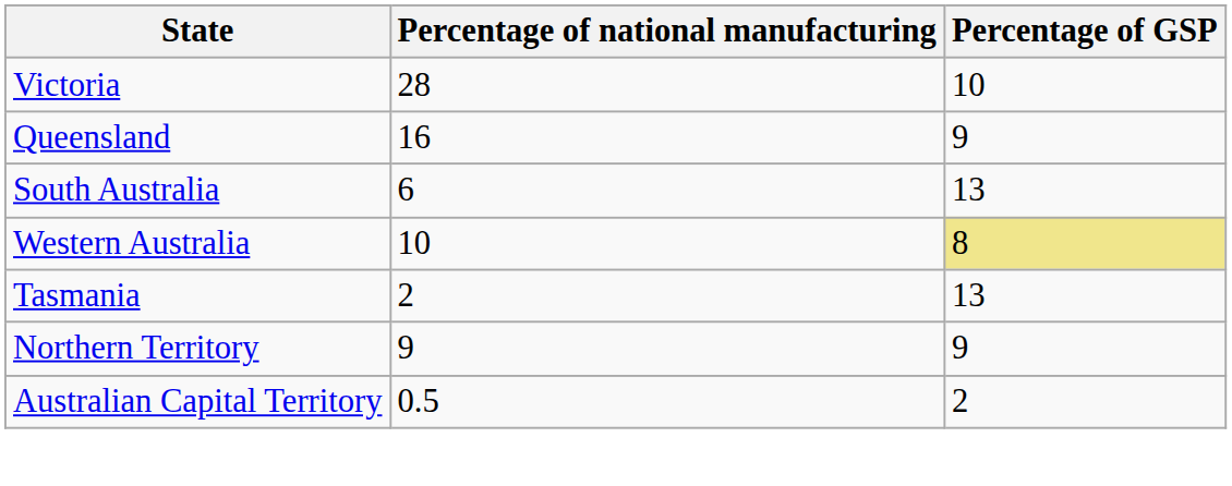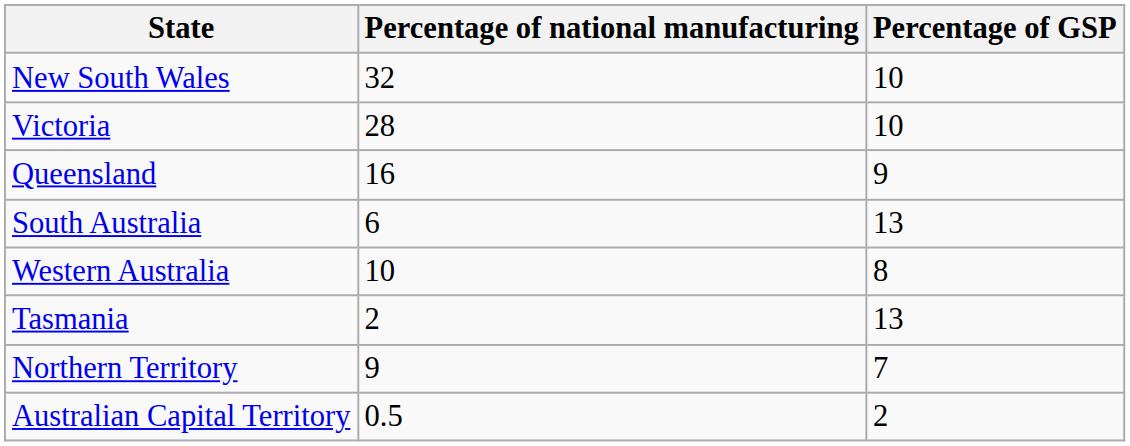 <table class="wikitable">
 <tr>
 <th>State</th>
 <th>Percentage of national manufacturing</th>
 <th>Percentage of GSP</th>
+</tr>
+<tr>
+<td><a href='#'>New South Wales</a></td>
+<td>32</td>
+<td>10</td>
 </tr>
 <tr>
 <td><a href='#'>Victoria</a></td>
 <td>28</td>
 <td>10</td>
 </tr>
 <tr>
 <td><a href='#'>Queensland</a></td>
 <td>16</td>
 <td>9</td>
 </tr>
 <tr>
 <td><a href='#'>South Australia</a></td>
 <td>6</td>
 <td>13</td>
 </tr>
 <tr>
 <td><a href='#'>Western Australia</a></td>
 <td>10</td>
-<td style="background: khaki;">8</td>
+<td>8</td>
 </tr>
 <tr>
 <td><a href='#'>Tasmania</a></td>
 <td>2</td>
 <td>13</td>
 </tr>
 <tr>
 <td><a href='#'>Northern Territory</a></td>
 <td>9</td>
-<td>9</td>
+<td>7</td>
 </tr>
 <tr>
 <td><a href='#'>Australian Capital Territory</a></td>
 <td>0.5</td>
 <td>2</td>
 </tr>
 </table>
